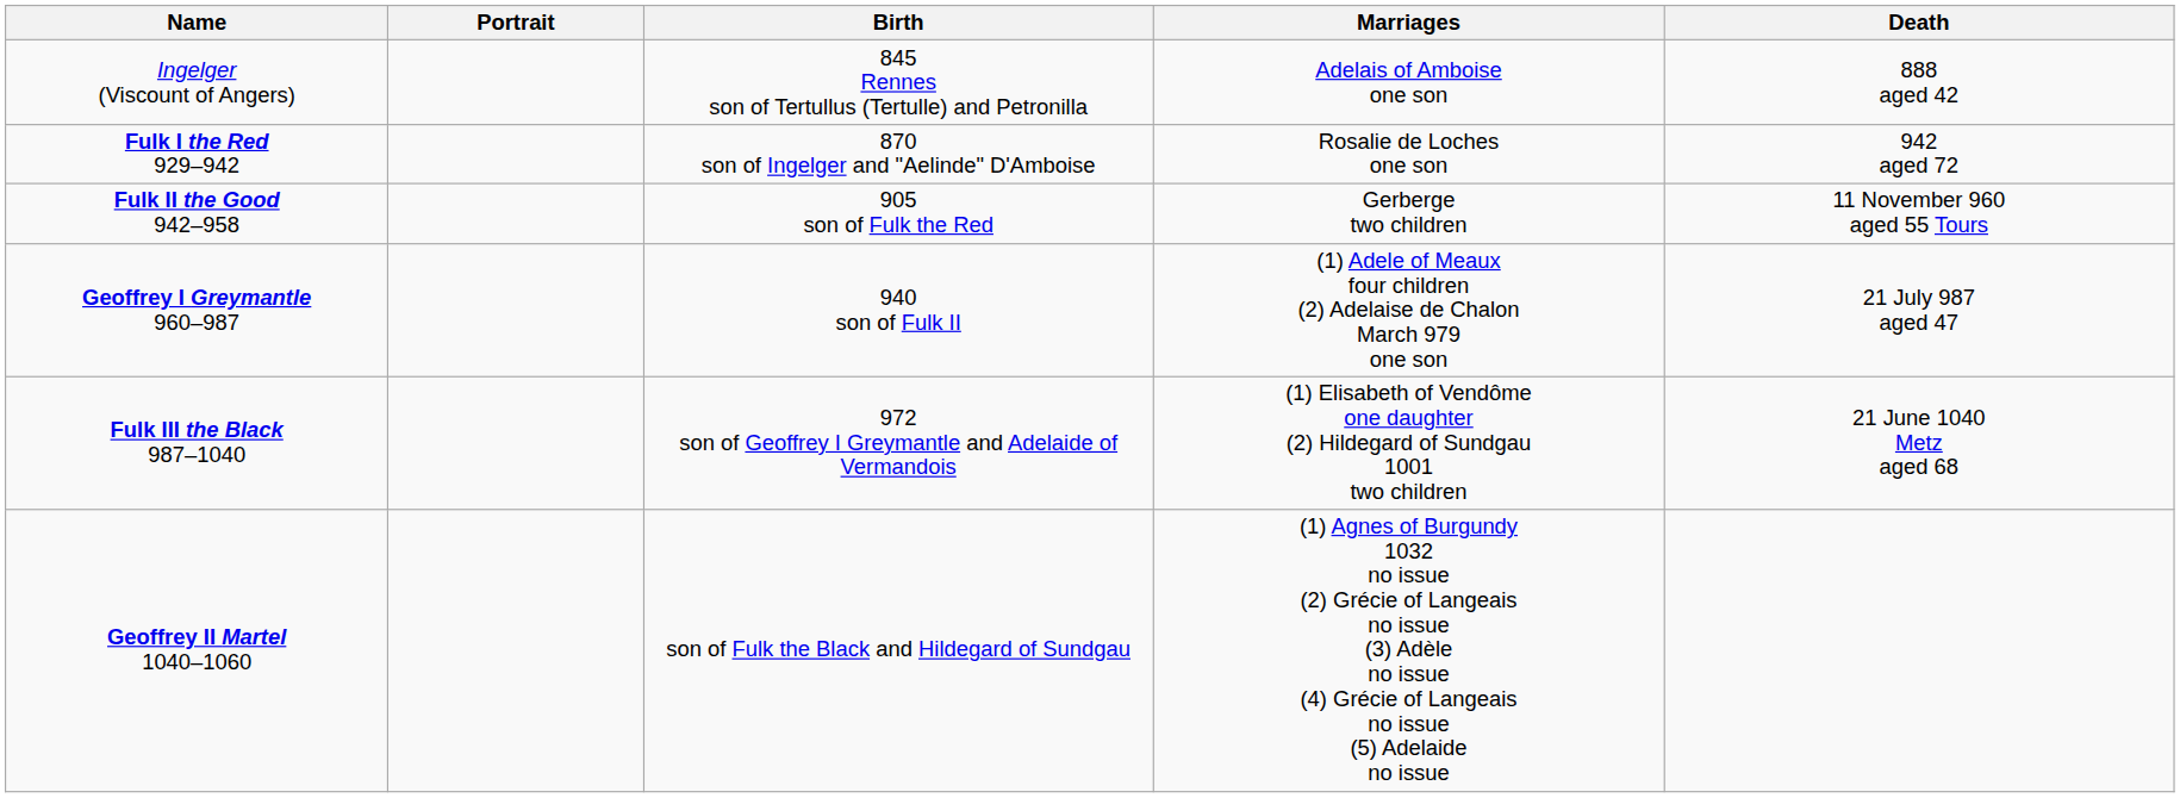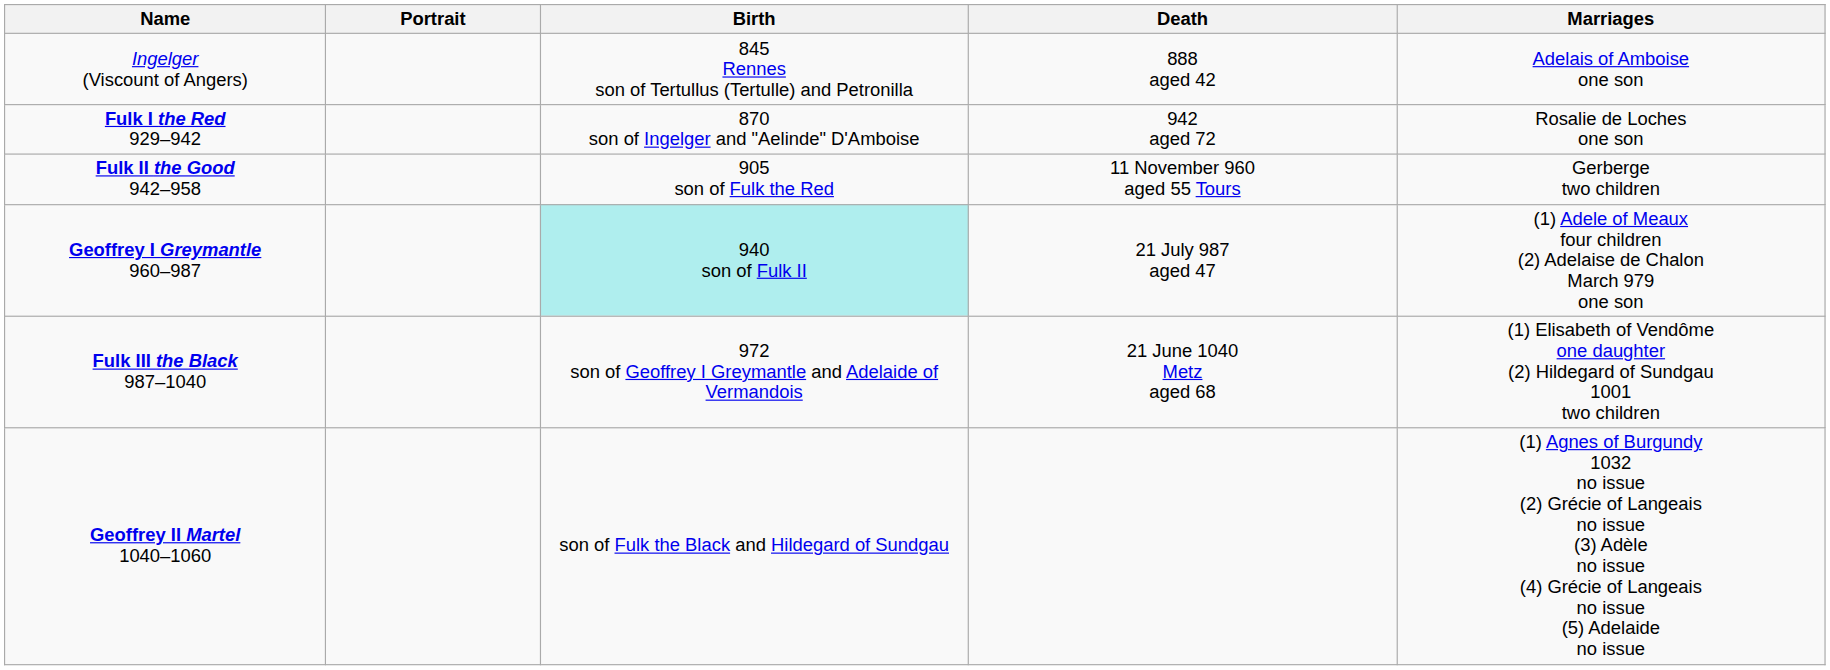 <table style="text-align:center; width:100%" class="wikitable">
 <tr>
 <th style="width:15%;">Name</th>
 <th style="width:10%;">Portrait</th>
 <th style="width:20%;">Birth</th>
+<th style="width:20%;">Death</th>
 <th style="width:20%;">Marriages</th>
-<th style="width:20%;">Death</th>
 </tr>
 <tr>
 <td width=auto><em><a href='#'>Ingelger</a></em><br>(Viscount of Angers)</td>
 <td></td>
 <td>845<br><a href='#'>Rennes</a><br>son of Tertullus (Tertulle) and Petronilla</td>
+<td>888<br>aged 42</td>
 <td><a href='#'>Adelais of Amboise</a><br>one son</td>
-<td>888<br>aged 42</td>
 </tr>
 <tr>
 <td width=auto><strong><a href='#'>Fulk I <em>the Red</em></a></strong><br>929–942</td>
 <td></td>
 <td>870<br>son of <a href='#'>Ingelger</a> and  "Aelinde" D'Amboise</td>
+<td>942<br>aged 72</td>
 <td>Rosalie de Loches<br>one son</td>
-<td>942<br>aged 72</td>
 </tr>
 <tr>
 <td width=auto><strong><a href='#'>Fulk II <em>the Good</em></a></strong><br>942–958</td>
 <td></td>
 <td>905<br>son of <a href='#'>Fulk the Red</a></td>
+<td>11 November 960<br>aged 55 <a href='#'>Tours</a></td>
 <td>Gerberge<br>two children</td>
-<td>11 November 960<br>aged 55 <a href='#'>Tours</a></td>
 </tr>
 <tr>
 <td width=auto><strong><a href='#'>Geoffrey I <em>Greymantle</em></a></strong><br>960–987</td>
 <td></td>
-<td>940<br>son of <a href='#'>Fulk II</a></td>
+<td style="background: paleturquoise;">940<br>son of <a href='#'>Fulk II</a></td>
+<td>21 July 987<br>aged 47</td>
 <td>(1) <a href='#'>Adele of Meaux</a><br>four children<br>(2) Adelaise de Chalon<br>March 979<br>one son</td>
-<td>21 July 987<br>aged 47</td>
 </tr>
 <tr>
 <td width=auto><strong><a href='#'>Fulk III <em>the Black</em></a></strong><br>987–1040</td>
 <td></td>
 <td>972<br>son of <a href='#'>Geoffrey I Greymantle</a> and <a href='#'>Adelaide of Vermandois</a></td>
+<td>21 June 1040<br><a href='#'>Metz</a><br>aged 68</td>
 <td>(1) Elisabeth of Vendôme<br><a href='#'>one daughter</a><br>(2) Hildegard of Sundgau<br>1001<br>two children</td>
-<td>21 June 1040<br><a href='#'>Metz</a><br>aged 68</td>
 </tr>
 <tr>
 <td width=auto><strong><a href='#'>Geoffrey II <em>Martel</em></a></strong><br>1040–1060</td>
 <td></td>
 <td>son of <a href='#'>Fulk the Black</a> and <a href='#'>Hildegard of Sundgau</a></td>
+<td></td>
 <td>(1) <a href='#'>Agnes of Burgundy</a><br>1032<br>no issue<br>(2) Grécie of Langeais<br>no issue<br>(3) Adèle<br>no issue<br>(4) Grécie of Langeais<br>no issue<br>(5) Adelaide<br>no issue</td>
-<td></td>
 </tr>
 </table>
